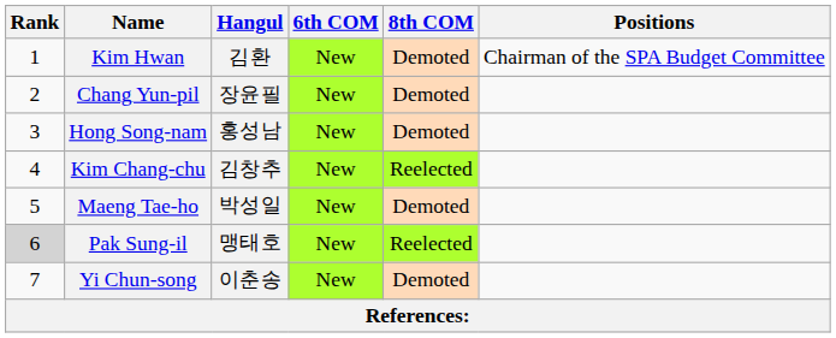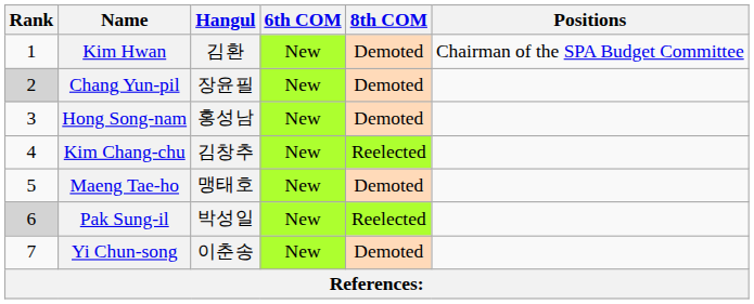 <table class="wikitable sortable">
 <tr>
 <th>Rank</th>
 <th>Name</th>
 <th class="unsortable"><a href='#'>Hangul</a></th>
 <th><a href='#'>6th COM</a></th>
 <th><a href='#'>8th COM</a></th>
 <th>Positions</th>
 </tr>
 <tr>
 <td align="center">1</td>
 <th align="center" scope="row" style="font-weight:normal;"><a href='#'>Kim Hwan</a></th>
 <th align="center" scope="row" style="font-weight:normal;">김환</th>
 <td align="center" style="background: GreenYellow">New</td>
 <td style="background: PeachPuff" align="center">Demoted</td>
 <td>Chairman of the <a href='#'>SPA Budget Committee</a></td>
 </tr>
 <tr>
-<td align="center">2</td>
+<td align="center" style="background: lightgrey;">2</td>
 <th align="center" scope="row" style="font-weight:normal;"><a href='#'>Chang Yun-pil</a></th>
 <th align="center" scope="row" style="font-weight:normal;">장윤필</th>
 <td align="center" style="background: GreenYellow">New</td>
 <td style="background: PeachPuff" align="center">Demoted</td>
 <td></td>
 </tr>
 <tr>
 <td align="center">3</td>
 <th align="center" scope="row" style="font-weight:normal;"><a href='#'>Hong Song-nam</a></th>
 <th align="center" scope="row" style="font-weight:normal;">홍성남</th>
 <td align="center" style="background: GreenYellow">New</td>
 <td style="background: PeachPuff" align="center">Demoted</td>
 <td></td>
 </tr>
 <tr>
 <td align="center">4</td>
 <th align="center" scope="row" style="font-weight:normal;"><a href='#'>Kim Chang-chu</a></th>
 <th align="center" scope="row" style="font-weight:normal;">김창추</th>
 <td align="center" style="background: GreenYellow">New</td>
 <td align="center" style="background: GreenYellow">Reelected</td>
 <td></td>
 </tr>
 <tr>
 <td align="center">5</td>
 <th align="center" scope="row" style="font-weight:normal;"><a href='#'>Maeng Tae-ho</a></th>
-<th align="center" scope="row" style="font-weight:normal;">박성일</th>
+<th align="center" scope="row" style="font-weight:normal;">맹태호</th>
 <td align="center" style="background: GreenYellow">New</td>
 <td style="background: PeachPuff" align="center">Demoted</td>
 <td></td>
 </tr>
 <tr>
 <td align="center" style="background: lightgrey;">6</td>
 <th align="center" scope="row" style="font-weight:normal;"><a href='#'>Pak Sung-il</a></th>
-<th align="center" scope="row" style="font-weight:normal;">맹태호</th>
+<th align="center" scope="row" style="font-weight:normal;">박성일</th>
 <td align="center" style="background: GreenYellow">New</td>
 <td align="center" style="background: GreenYellow">Reelected</td>
 <td></td>
 </tr>
 <tr>
 <td align="center">7</td>
 <th align="center" scope="row" style="font-weight:normal;"><a href='#'>Yi Chun-song</a></th>
 <th align="center" scope="row" style="font-weight:normal;">이춘송</th>
 <td align="center" style="background: GreenYellow">New</td>
 <td style="background: PeachPuff" align="center">Demoted</td>
 <td></td>
 </tr>
 <tr>
 <th colspan="6" unsortable><strong>References:</strong><br></th>
 </tr>
 </table>
